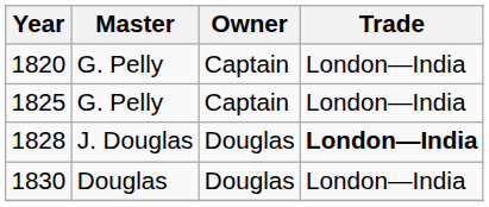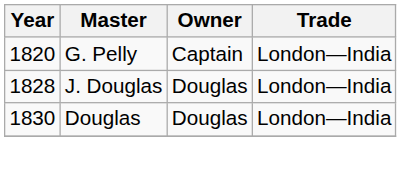 <table class="sortable wikitable">
 <tr>
 <th>Year</th>
 <th>Master</th>
 <th>Owner</th>
 <th>Trade</th>
 </tr>
 <tr>
 <td>1820</td>
 <td>G. Pelly</td>
 <td>Captain</td>
 <td>London—India</td>
 </tr>
 <tr>
-<td>1825</td>
-<td>G. Pelly</td>
-<td>Captain</td>
-<td>London—India</td>
-</tr>
-<tr>
 <td>1828</td>
 <td>J. Douglas</td>
 <td>Douglas</td>
-<td><strong>London—India</strong></td>
+<td>London—India</td>
 </tr>
 <tr>
 <td>1830</td>
 <td>Douglas</td>
 <td>Douglas</td>
 <td>London—India</td>
 </tr>
 <tr>
 </tr>
 </table>
